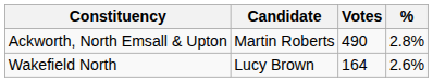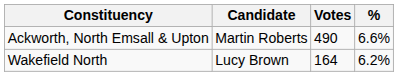 <table class="wikitable">
 <tr>
 <th>Constituency</th>
 <th>Candidate</th>
 <th>Votes</th>
 <th>%</th>
 </tr>
 <tr>
 <td>Ackworth, North Emsall & Upton</td>
 <td>Martin Roberts</td>
 <td>490</td>
-<td>2.8%</td>
+<td>6.6%</td>
 </tr>
 <tr>
 <td>Wakefield North</td>
 <td>Lucy Brown</td>
 <td>164</td>
-<td>2.6%</td>
+<td>6.2%</td>
 </tr>
 </table>
